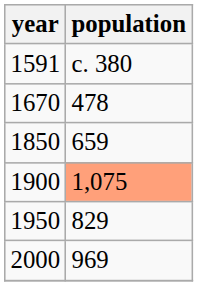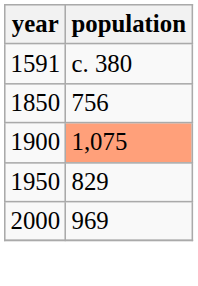 <table class="wikitable">
 <tr>
 <th>year</th>
 <th>population</th>
 </tr>
 <tr>
 <td>1591</td>
 <td>c. 380</td>
 </tr>
 <tr>
-<td>1670</td>
-<td>478</td>
-</tr>
-<tr>
 <td>1850</td>
-<td>659</td>
+<td>756</td>
 </tr>
 <tr>
 <td>1900</td>
 <td style="background: lightsalmon;">1,075</td>
 </tr>
 <tr>
 <td>1950</td>
 <td>829</td>
 </tr>
 <tr>
 <td>2000</td>
 <td>969</td>
 </tr>
 <tr>
 </tr>
 </table>
